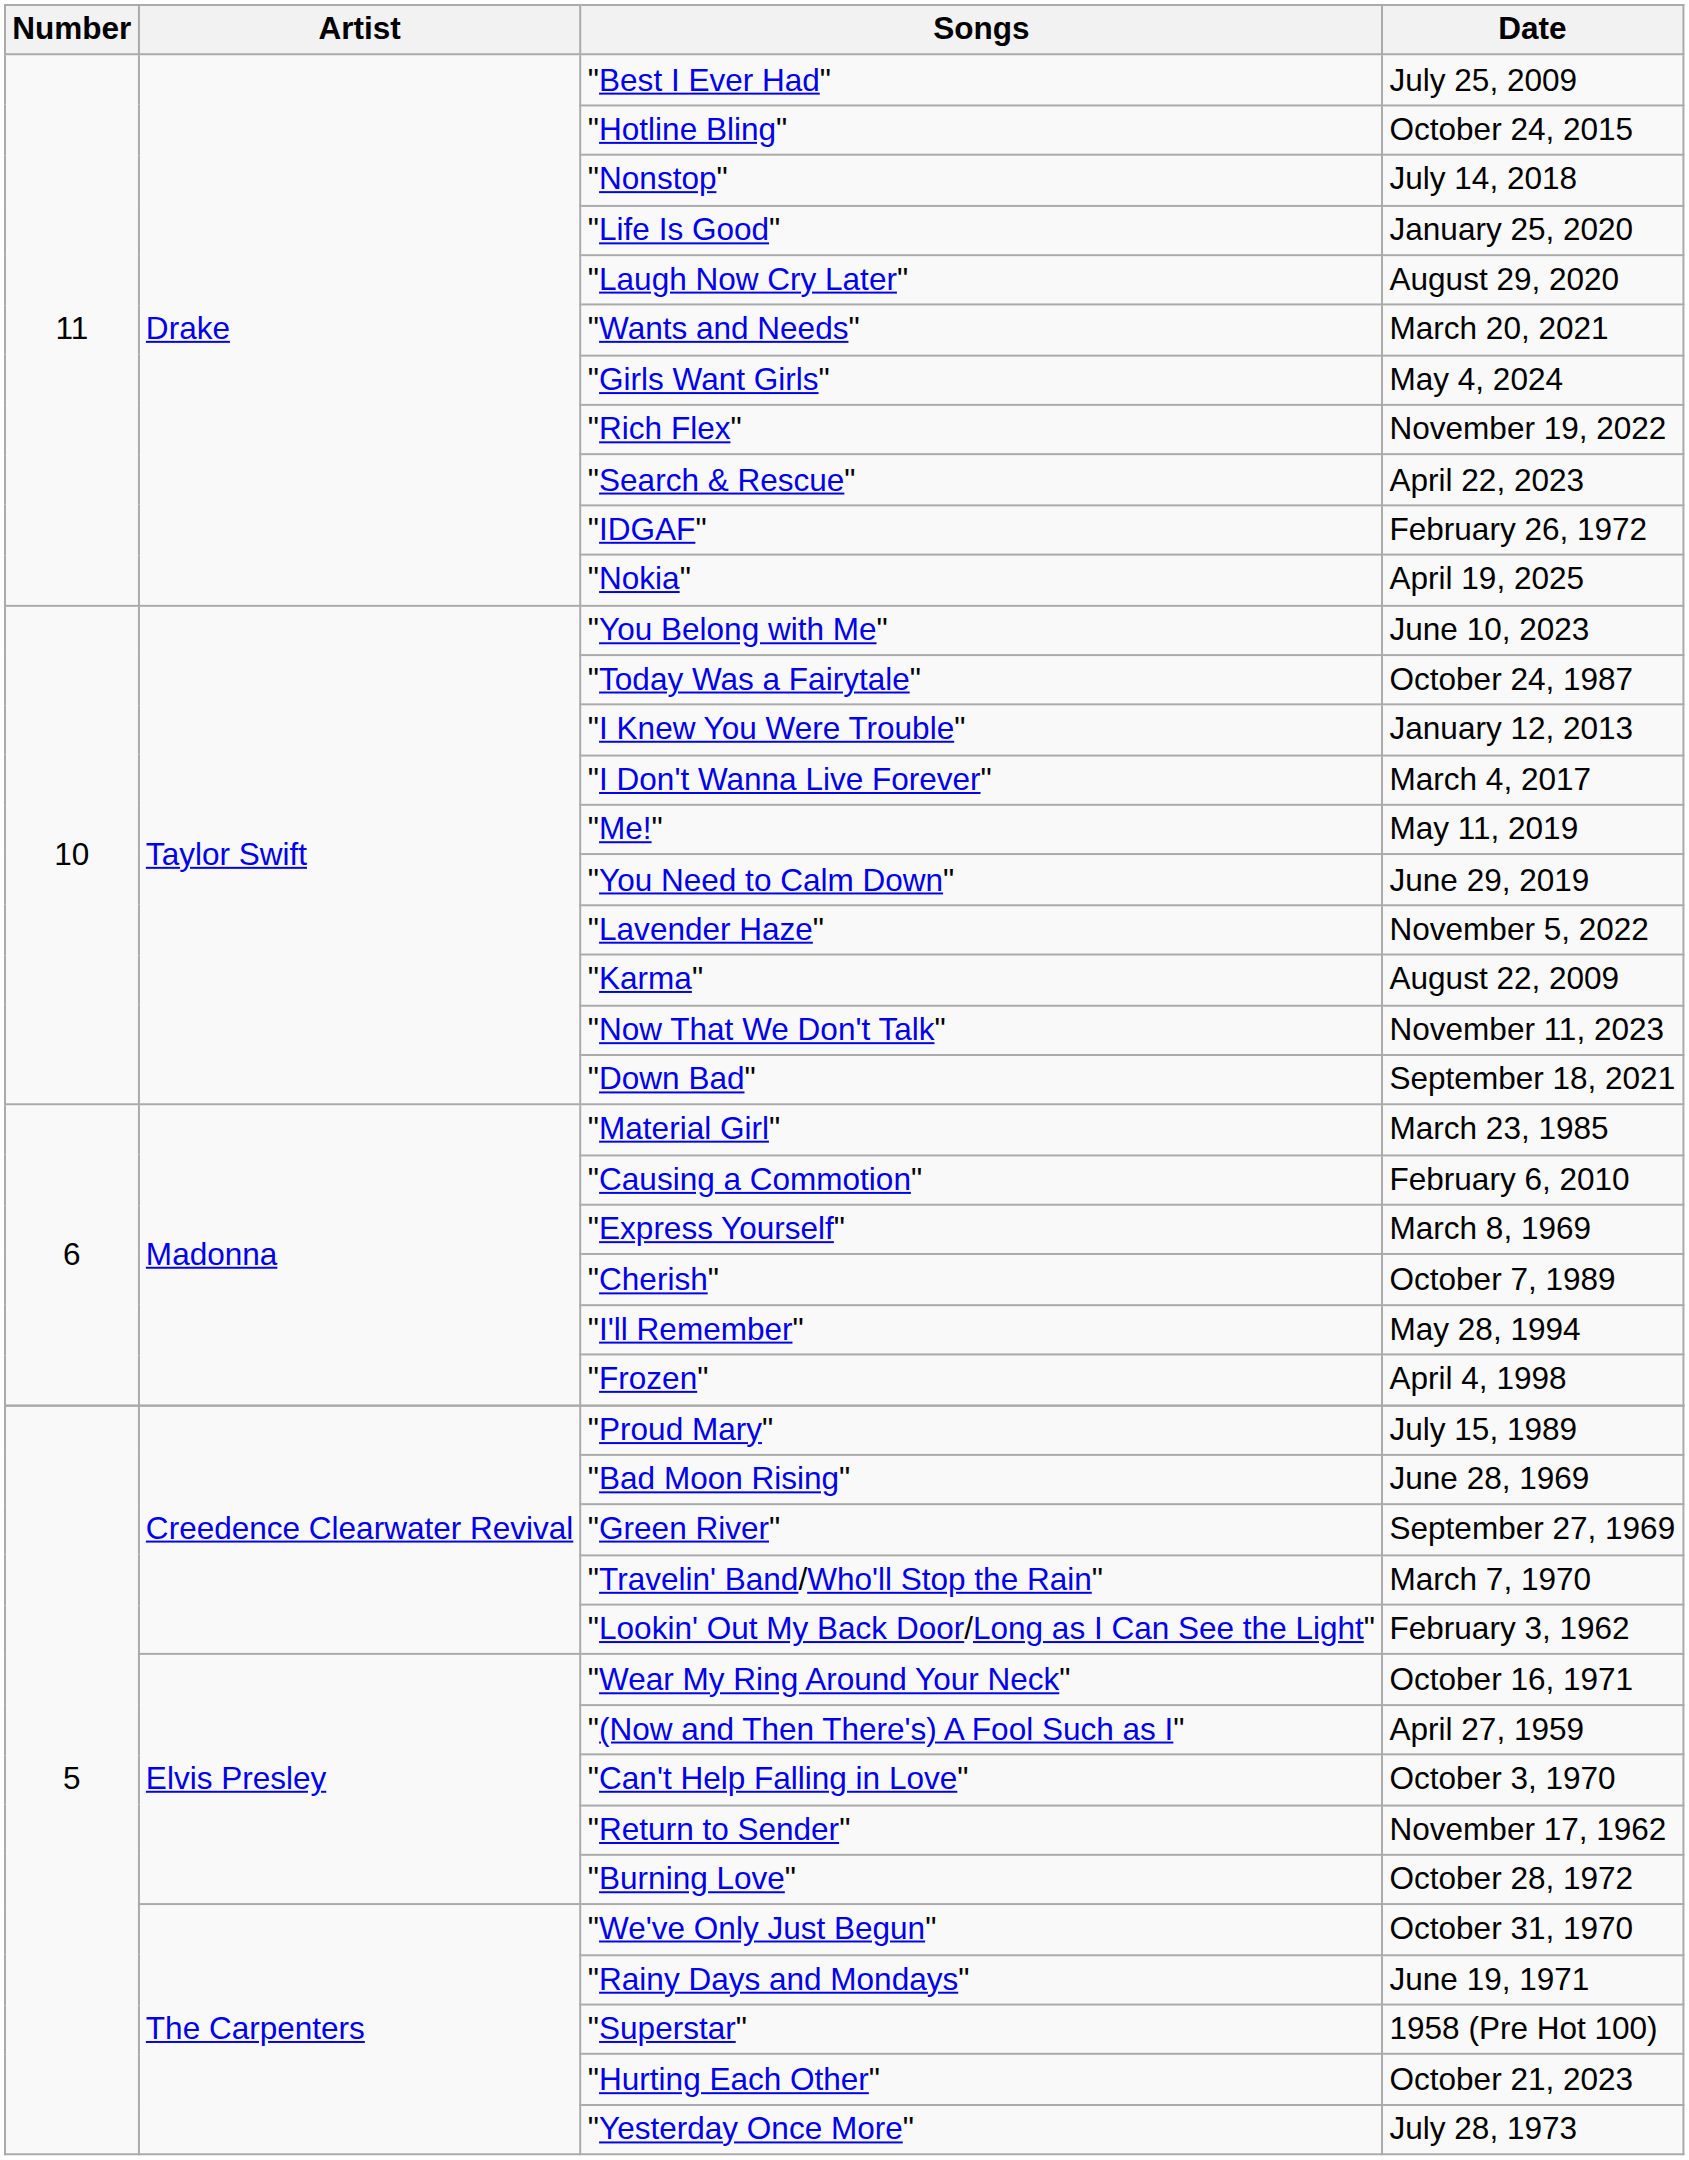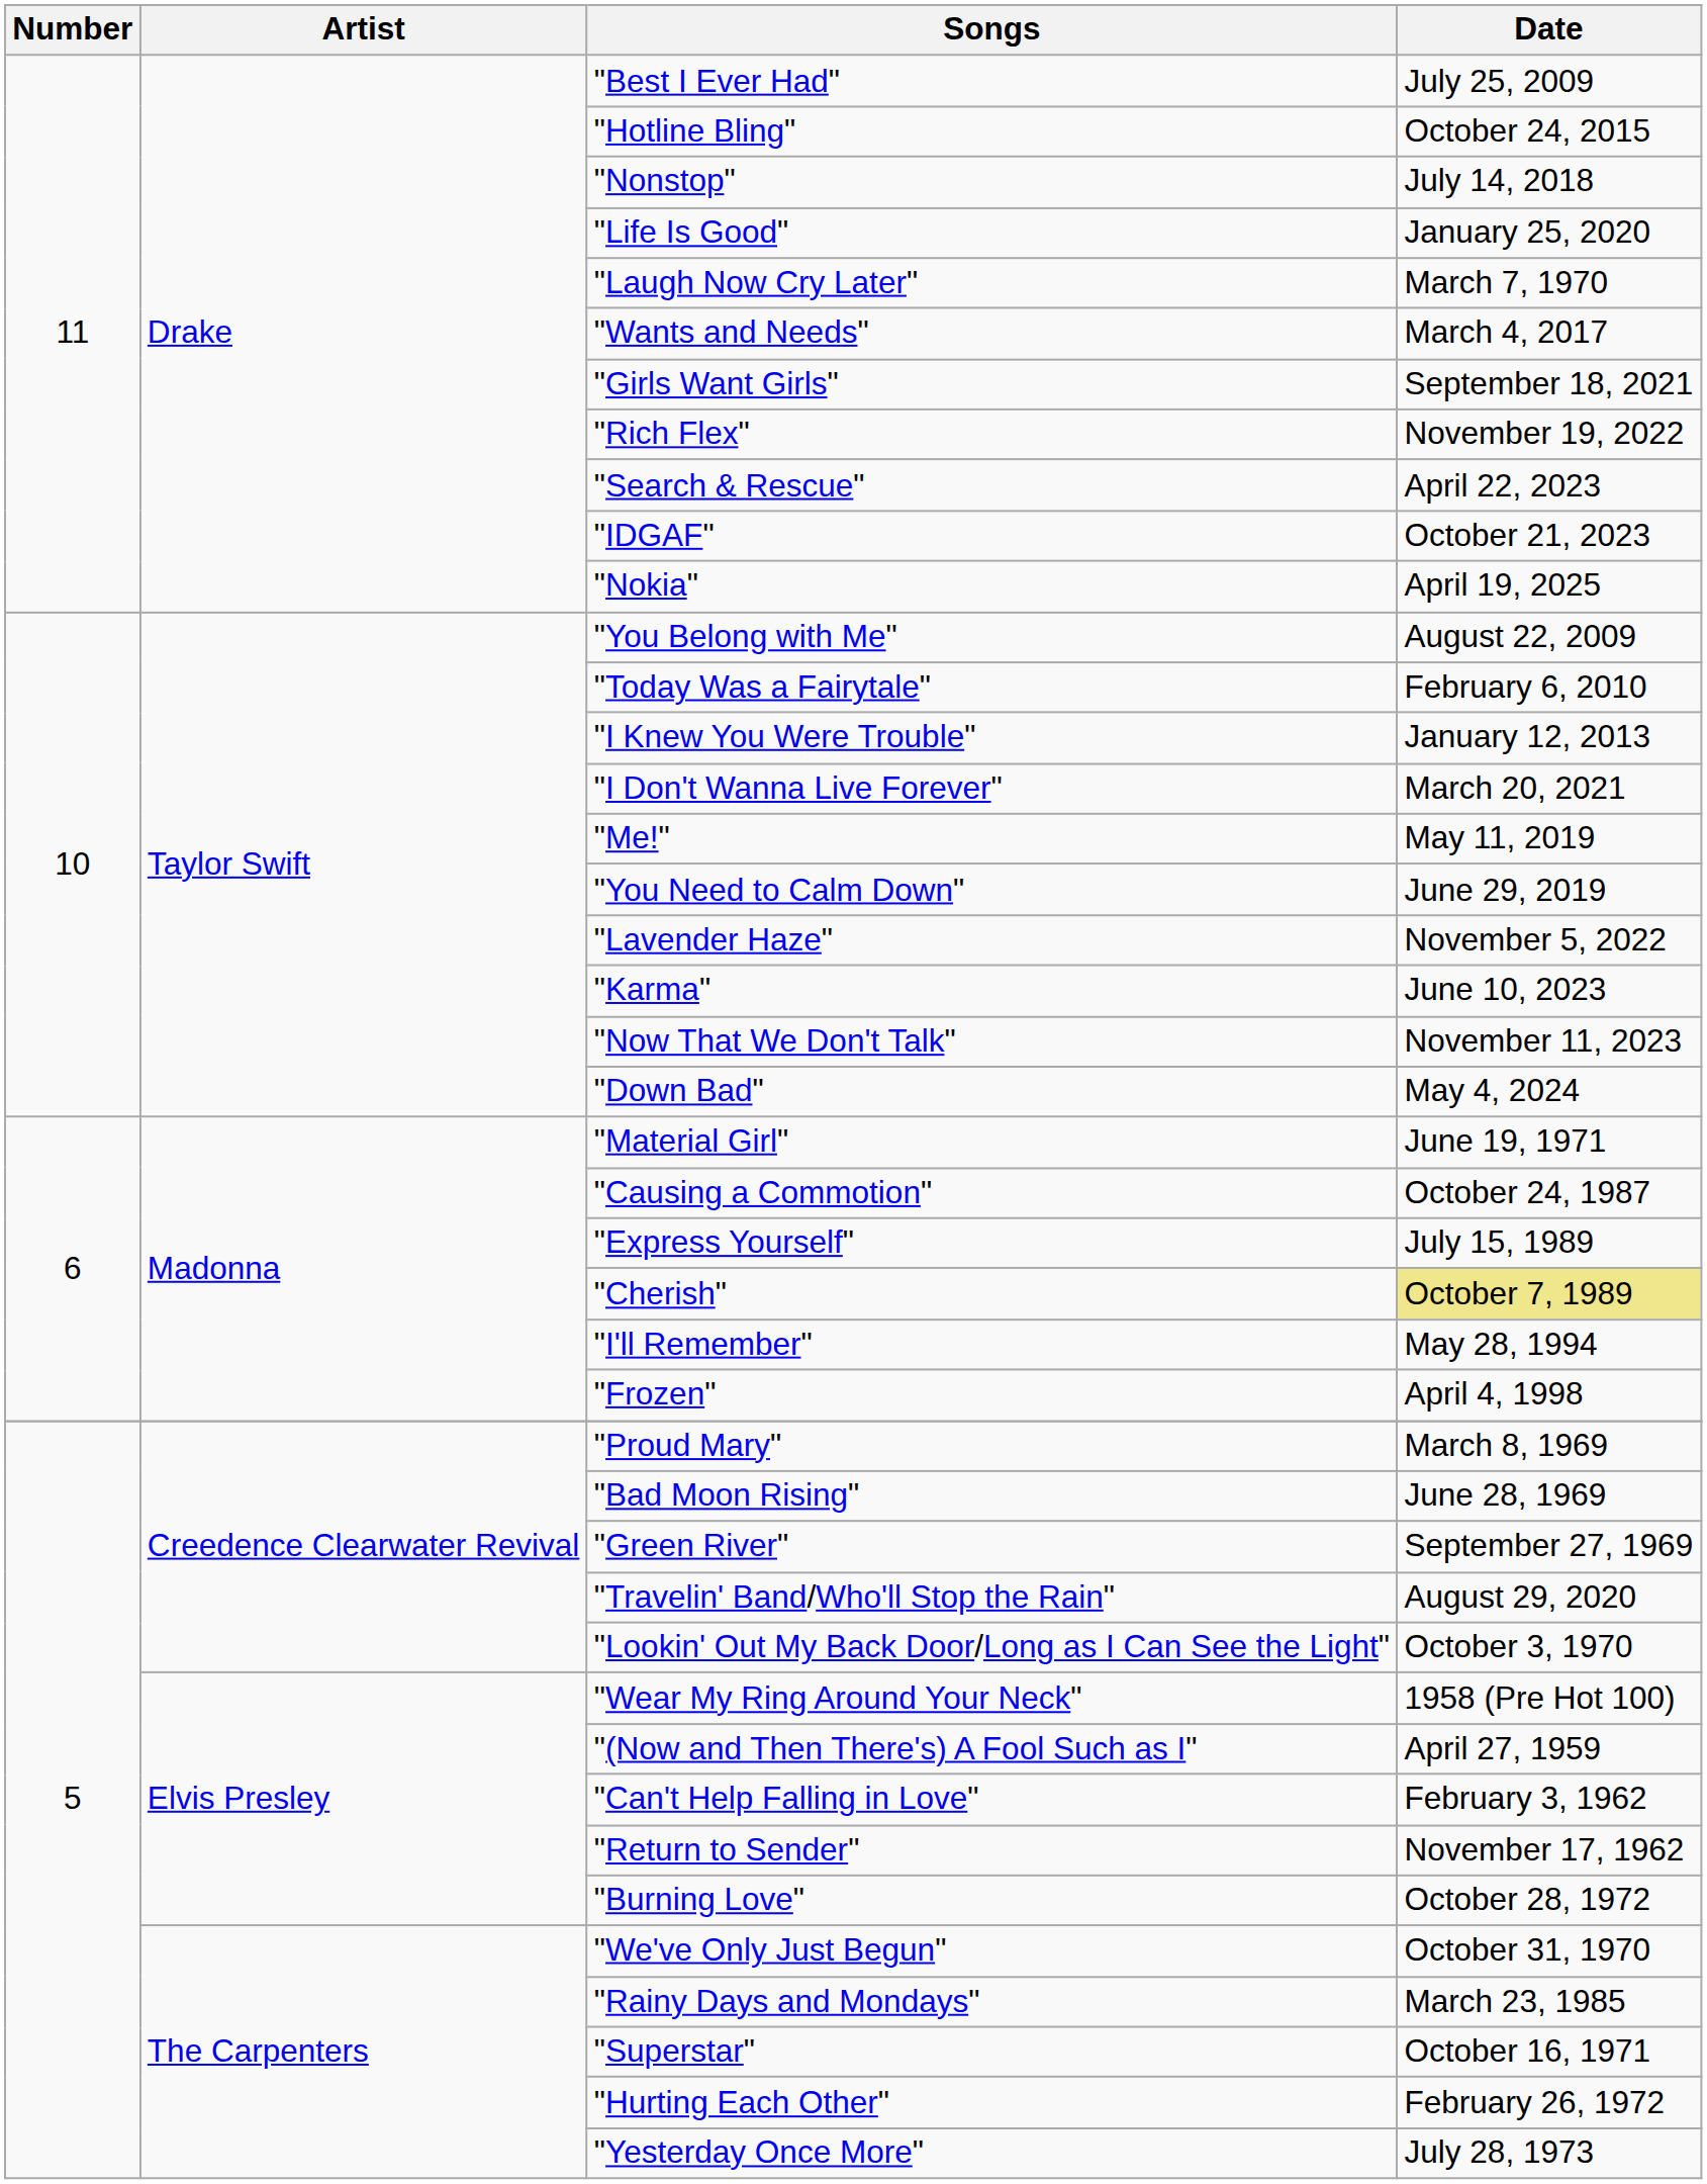 <table class="wikitable plainrowheaders">
 <tr>
 <th>Number</th>
 <th>Artist</th>
 <th>Songs</th>
 <th>Date</th>
 </tr>
 <tr>
 <td rowspan="11" style="text-align:center;">11</td>
 <td rowspan="11"><a href='#'>Drake</a></td>
 <td>"<a href='#'>Best I Ever Had</a>"</td>
 <td>July 25, 2009</td>
 </tr>
 <tr>
 <td>"<a href='#'>Hotline Bling</a>"</td>
 <td>October 24, 2015</td>
 </tr>
 <tr>
 <td>"<a href='#'>Nonstop</a>"</td>
 <td>July 14, 2018</td>
 </tr>
 <tr>
 <td>"<a href='#'>Life Is Good</a>"</td>
 <td>January 25, 2020</td>
 </tr>
 <tr>
 <td>"<a href='#'>Laugh Now Cry Later</a>"</td>
-<td>August 29, 2020</td>
+<td>March 7, 1970</td>
 </tr>
 <tr>
 <td>"<a href='#'>Wants and Needs</a>"</td>
-<td>March 20, 2021</td>
+<td>March 4, 2017</td>
 </tr>
 <tr>
 <td>"<a href='#'>Girls Want Girls</a>"</td>
-<td>May 4, 2024</td>
+<td>September 18, 2021</td>
 </tr>
 <tr>
 <td>"<a href='#'>Rich Flex</a>"</td>
 <td>November 19, 2022</td>
 </tr>
 <tr>
 <td>"<a href='#'>Search & Rescue</a>"</td>
 <td>April 22, 2023</td>
 </tr>
 <tr>
 <td>"<a href='#'>IDGAF</a>"</td>
-<td>February 26, 1972</td>
+<td>October 21, 2023</td>
 </tr>
 <tr>
 <td>"<a href='#'>Nokia</a>"</td>
 <td>April 19, 2025</td>
 </tr>
 <tr>
 <td rowspan="10" style="text-align:center;">10</td>
 <td rowspan="10"><a href='#'>Taylor Swift</a></td>
 <td>"<a href='#'>You Belong with Me</a>"</td>
-<td>June 10, 2023</td>
+<td>August 22, 2009</td>
 </tr>
 <tr>
 <td>"<a href='#'>Today Was a Fairytale</a>"</td>
-<td>October 24, 1987</td>
+<td>February 6, 2010</td>
 </tr>
 <tr>
 <td>"<a href='#'>I Knew You Were Trouble</a>"</td>
 <td>January 12, 2013</td>
 </tr>
 <tr>
 <td>"<a href='#'>I Don't Wanna Live Forever</a>"</td>
-<td>March 4, 2017</td>
+<td>March 20, 2021</td>
 </tr>
 <tr>
 <td>"<a href='#'>Me!</a>"</td>
 <td>May 11, 2019</td>
 </tr>
 <tr>
 <td>"<a href='#'>You Need to Calm Down</a>"</td>
 <td>June 29, 2019</td>
 </tr>
 <tr>
 <td>"<a href='#'>Lavender Haze</a>"</td>
 <td>November 5, 2022</td>
 </tr>
 <tr>
 <td>"<a href='#'>Karma</a>"</td>
-<td>August 22, 2009</td>
+<td>June 10, 2023</td>
 </tr>
 <tr>
 <td>"<a href='#'>Now That We Don't Talk</a>"</td>
 <td>November 11, 2023</td>
 </tr>
 <tr>
 <td>"<a href='#'>Down Bad</a>"</td>
-<td>September 18, 2021</td>
+<td>May 4, 2024</td>
 </tr>
 <tr>
 <td rowspan="6" style="text-align:center;">6</td>
 <td rowspan="6"><a href='#'>Madonna</a></td>
 <td>"<a href='#'>Material Girl</a>"</td>
-<td>March 23, 1985</td>
+<td>June 19, 1971</td>
 </tr>
 <tr>
 <td>"<a href='#'>Causing a Commotion</a>"</td>
-<td>February 6, 2010</td>
+<td>October 24, 1987</td>
 </tr>
 <tr>
 <td>"<a href='#'>Express Yourself</a>"</td>
-<td>March 8, 1969</td>
+<td>July 15, 1989</td>
 </tr>
 <tr>
 <td>"<a href='#'>Cherish</a>"</td>
-<td>October 7, 1989</td>
+<td style="background: khaki;">October 7, 1989</td>
 </tr>
 <tr>
 <td>"<a href='#'>I'll Remember</a>"</td>
 <td>May 28, 1994</td>
 </tr>
 <tr>
 <td>"<a href='#'>Frozen</a>"</td>
 <td>April 4, 1998</td>
 </tr>
 <tr>
 </tr>
 <tr>
 <td rowspan="15" style="text-align:center;">5</td>
 <td rowspan="5"><a href='#'>Creedence Clearwater Revival</a></td>
 <td>"<a href='#'>Proud Mary</a>"</td>
-<td>July 15, 1989</td>
+<td>March 8, 1969</td>
 </tr>
 <tr>
 <td>"<a href='#'>Bad Moon Rising</a>"</td>
 <td>June 28, 1969</td>
 </tr>
 <tr>
 <td>"<a href='#'>Green River</a>"</td>
 <td>September 27, 1969</td>
 </tr>
 <tr>
 <td>"<a href='#'>Travelin' Band</a>/<a href='#'>Who'll Stop the Rain</a>"</td>
-<td>March 7, 1970</td>
+<td>August 29, 2020</td>
 </tr>
 <tr>
 <td>"<a href='#'>Lookin' Out My Back Door</a>/<a href='#'>Long as I Can See the Light</a>"</td>
-<td>February 3, 1962</td>
+<td>October 3, 1970</td>
 </tr>
 <tr>
 <td rowspan="5"><a href='#'>Elvis Presley</a></td>
 <td>"<a href='#'>Wear My Ring Around Your Neck</a>"</td>
-<td>October 16, 1971</td>
+<td>1958 (Pre Hot 100)</td>
 </tr>
 <tr>
 <td>"<a href='#'>(Now and Then There's) A Fool Such as I</a>"</td>
 <td>April 27, 1959</td>
 </tr>
 <tr>
 <td>"<a href='#'>Can't Help Falling in Love</a>"</td>
-<td>October 3, 1970</td>
+<td>February 3, 1962</td>
 </tr>
 <tr>
 <td>"<a href='#'>Return to Sender</a>"</td>
 <td>November 17, 1962</td>
 </tr>
 <tr>
 <td>"<a href='#'>Burning Love</a>"</td>
 <td>October 28, 1972</td>
 </tr>
 <tr>
 <td rowspan="5"><a href='#'>The Carpenters</a></td>
 <td>"<a href='#'>We've Only Just Begun</a>"</td>
 <td>October 31, 1970</td>
 </tr>
 <tr>
 <td>"<a href='#'>Rainy Days and Mondays</a>"</td>
-<td>June 19, 1971</td>
+<td>March 23, 1985</td>
 </tr>
 <tr>
 <td>"<a href='#'>Superstar</a>"</td>
-<td>1958 (Pre Hot 100)</td>
+<td>October 16, 1971</td>
 </tr>
 <tr>
 <td>"<a href='#'>Hurting Each Other</a>"</td>
-<td>October 21, 2023</td>
+<td>February 26, 1972</td>
 </tr>
 <tr>
 <td>"<a href='#'>Yesterday Once More</a>"</td>
 <td>July 28, 1973</td>
 </tr>
 </table>
